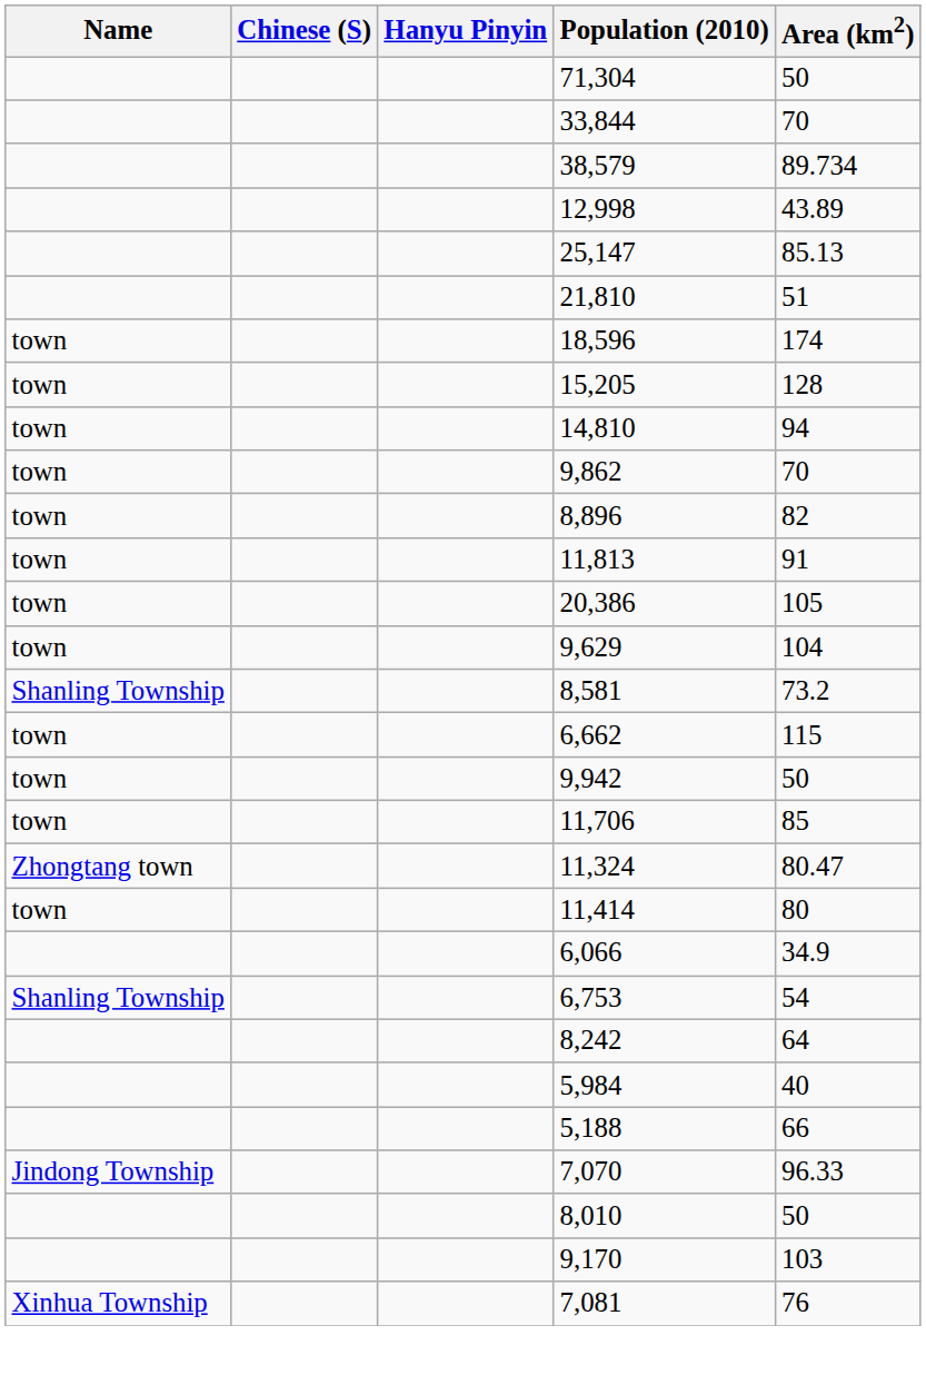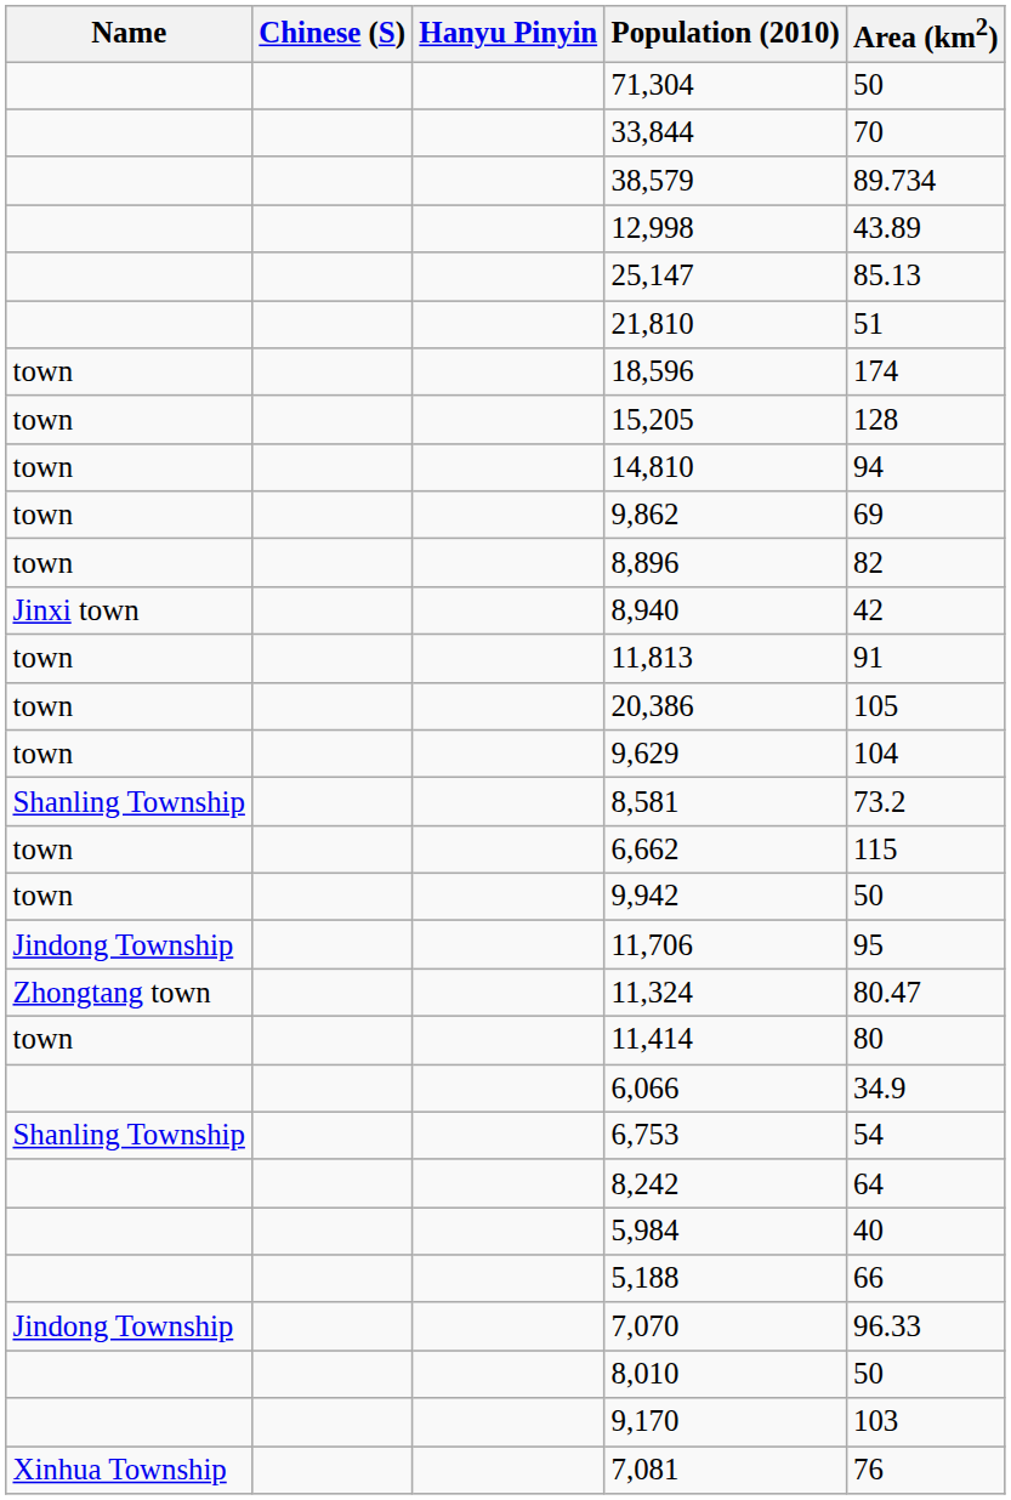 <table class="wikitable">
 <tr>
 <th>Name</th>
 <th><a href='#'>Chinese</a> (<a href='#'>S</a>)</th>
 <th><a href='#'>Hanyu Pinyin</a></th>
 <th>Population (2010)</th>
 <th>Area (km<sup>2</sup>)</th>
 </tr>
 <tr>
 <td></td>
 <td></td>
 <td></td>
 <td>71,304</td>
 <td>50</td>
 </tr>
 <tr>
 <td></td>
 <td></td>
 <td></td>
 <td>33,844</td>
 <td>70</td>
 </tr>
 <tr>
 <td></td>
 <td></td>
 <td></td>
 <td>38,579</td>
 <td>89.734</td>
 </tr>
 <tr>
 <td></td>
 <td></td>
 <td></td>
 <td>12,998</td>
 <td>43.89</td>
 </tr>
 <tr>
 <td></td>
 <td></td>
 <td></td>
 <td>25,147</td>
 <td>85.13</td>
 </tr>
 <tr>
 <td></td>
 <td></td>
 <td></td>
 <td>21,810</td>
 <td>51</td>
 </tr>
 <tr>
 <td> town</td>
 <td></td>
 <td></td>
 <td>18,596</td>
 <td>174</td>
 </tr>
 <tr>
 <td> town</td>
 <td></td>
 <td></td>
 <td>15,205</td>
 <td>128</td>
 </tr>
 <tr>
 <td> town</td>
 <td></td>
 <td></td>
 <td>14,810</td>
 <td>94</td>
 </tr>
 <tr>
 <td> town</td>
 <td></td>
 <td></td>
 <td>9,862</td>
-<td>70</td>
+<td>69</td>
 </tr>
 <tr>
 <td> town</td>
 <td></td>
 <td></td>
 <td>8,896</td>
 <td>82</td>
+</tr>
+<tr>
+<td><a href='#'>Jinxi</a> town</td>
+<td></td>
+<td></td>
+<td>8,940</td>
+<td>42</td>
 </tr>
 <tr>
 <td> town</td>
 <td></td>
 <td></td>
 <td>11,813</td>
 <td>91</td>
 </tr>
 <tr>
 <td> town</td>
 <td></td>
 <td></td>
 <td>20,386</td>
 <td>105</td>
 </tr>
 <tr>
 <td> town</td>
 <td></td>
 <td></td>
 <td>9,629</td>
 <td>104</td>
 </tr>
 <tr>
 <td><a href='#'>Shanling Township</a></td>
 <td></td>
 <td></td>
 <td>8,581</td>
 <td>73.2</td>
 </tr>
 <tr>
 <td> town</td>
 <td></td>
 <td></td>
 <td>6,662</td>
 <td>115</td>
 </tr>
 <tr>
 <td> town</td>
 <td></td>
 <td></td>
 <td>9,942</td>
 <td>50</td>
 </tr>
 <tr>
-<td> town</td>
+<td><a href='#'>Jindong Township</a></td>
 <td></td>
 <td></td>
 <td>11,706</td>
-<td>85</td>
+<td>95</td>
 </tr>
 <tr>
 <td><a href='#'>Zhongtang</a> town</td>
 <td></td>
 <td></td>
 <td>11,324</td>
 <td>80.47</td>
 </tr>
 <tr>
 <td> town</td>
 <td></td>
 <td></td>
 <td>11,414</td>
 <td>80</td>
 </tr>
 <tr>
 <td></td>
 <td></td>
 <td></td>
 <td>6,066</td>
 <td>34.9</td>
 </tr>
 <tr>
 <td><a href='#'>Shanling Township</a></td>
 <td></td>
 <td></td>
 <td>6,753</td>
 <td>54</td>
 </tr>
 <tr>
 <td></td>
 <td></td>
 <td></td>
 <td>8,242</td>
 <td>64</td>
 </tr>
 <tr>
 <td></td>
 <td></td>
 <td></td>
 <td>5,984</td>
 <td>40</td>
 </tr>
 <tr>
 <td></td>
 <td></td>
 <td></td>
 <td>5,188</td>
 <td>66</td>
 </tr>
 <tr>
 <td><a href='#'>Jindong Township</a></td>
 <td></td>
 <td></td>
 <td>7,070</td>
 <td>96.33</td>
 </tr>
 <tr>
 <td></td>
 <td></td>
 <td></td>
 <td>8,010</td>
 <td>50</td>
 </tr>
 <tr>
 <td></td>
 <td></td>
 <td></td>
 <td>9,170</td>
 <td>103</td>
 </tr>
 <tr>
 <td><a href='#'>Xinhua Township</a></td>
 <td></td>
 <td></td>
 <td>7,081</td>
 <td>76</td>
 </tr>
 </table>
